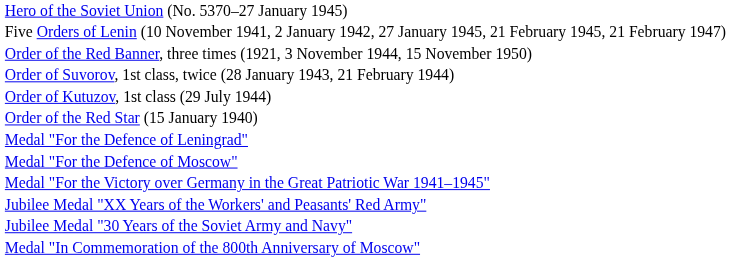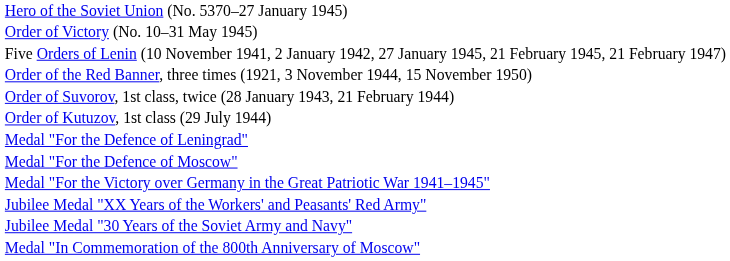 <table>
 <tr>
 <td></td>
 <td><a href='#'>Hero of the Soviet Union</a> (No. 5370–27 January 1945)</td>
+</tr>
+<tr>
+<td></td>
+<td><a href='#'>Order of Victory</a> (No. 10–31 May 1945)</td>
 </tr>
 <tr>
 <td></td>
 <td>Five <a href='#'>Orders of Lenin</a> (10 November 1941, 2 January 1942, 27 January 1945, 21 February 1945, 21 February 1947)</td>
 </tr>
 <tr>
 <td></td>
 <td><a href='#'>Order of the Red Banner</a>, three times (1921, 3 November 1944, 15 November 1950)</td>
 </tr>
 <tr>
 <td></td>
 <td><a href='#'>Order of Suvorov</a>, 1st class, twice (28 January 1943, 21 February 1944)</td>
 </tr>
 <tr>
 <td></td>
 <td><a href='#'>Order of Kutuzov</a>, 1st class (29 July 1944)</td>
-</tr>
-<tr>
-<td></td>
-<td><a href='#'>Order of the Red Star</a> (15 January 1940)</td>
 </tr>
 <tr>
 <td></td>
 <td><a href='#'>Medal "For the Defence of Leningrad"</a></td>
 </tr>
 <tr>
 <td></td>
 <td><a href='#'>Medal "For the Defence of Moscow"</a></td>
 </tr>
 <tr>
 <td></td>
 <td><a href='#'>Medal "For the Victory over Germany in the Great Patriotic War 1941–1945"</a></td>
 </tr>
 <tr>
 <td></td>
 <td><a href='#'>Jubilee Medal "XX Years of the Workers' and Peasants' Red Army"</a></td>
 </tr>
 <tr>
 <td></td>
 <td><a href='#'>Jubilee Medal "30 Years of the Soviet Army and Navy"</a></td>
 </tr>
 <tr>
 <td></td>
 <td><a href='#'>Medal "In Commemoration of the 800th Anniversary of Moscow"</a></td>
 </tr>
 <tr>
 </tr>
 </table>
